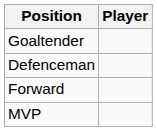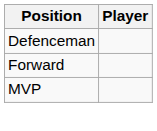 <table class="wikitable">
 <tr>
 <th>Position</th>
 <th>Player</th>
-</tr>
-<tr>
-<td>Goaltender</td>
-<td></td>
 </tr>
 <tr>
 <td>Defenceman</td>
 <td></td>
 </tr>
 <tr>
 <td>Forward</td>
 <td></td>
 </tr>
 <tr>
 <td>MVP</td>
 <td></td>
 </tr>
 </table>
